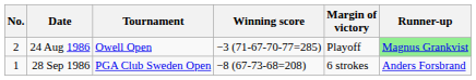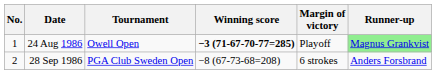 <table class="wikitable" style="font-size:95%;">
 <tr>
 <th>No.</th>
 <th>Date</th>
 <th>Tournament</th>
 <th>Winning score</th>
 <th>Margin of<br>victory</th>
 <th>Runner-up</th>
 </tr>
 <tr>
-<td align=center>2</td>
+<td align=center>1</td>
 <td align=right>24 Aug <a href='#'>1986</a></td>
 <td><a href='#'>Owell Open</a></td>
-<td>−3 (71-67-70-77=285)</td>
+<td><strong>−3 (71-67-70-77=285)</strong></td>
 <td>Playoff</td>
 <td style="background: lightgreen;"> <a href='#'>Magnus Grankvist</a></td>
 </tr>
 <tr>
-<td align=center>1</td>
+<td align=center>2</td>
 <td align=right>28 Sep 1986</td>
 <td><a href='#'>PGA Club Sweden Open</a></td>
 <td>−8 (67-73-68=208)</td>
 <td>6 strokes</td>
 <td> <a href='#'>Anders Forsbrand</a></td>
 </tr>
 </table>
